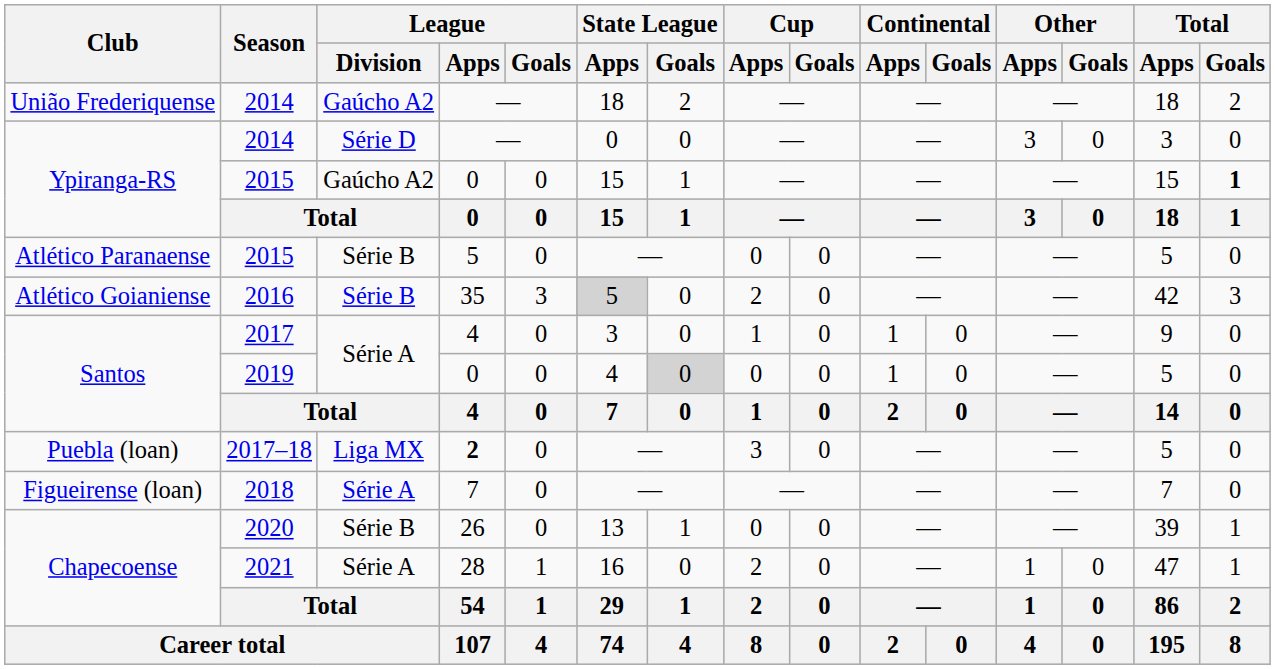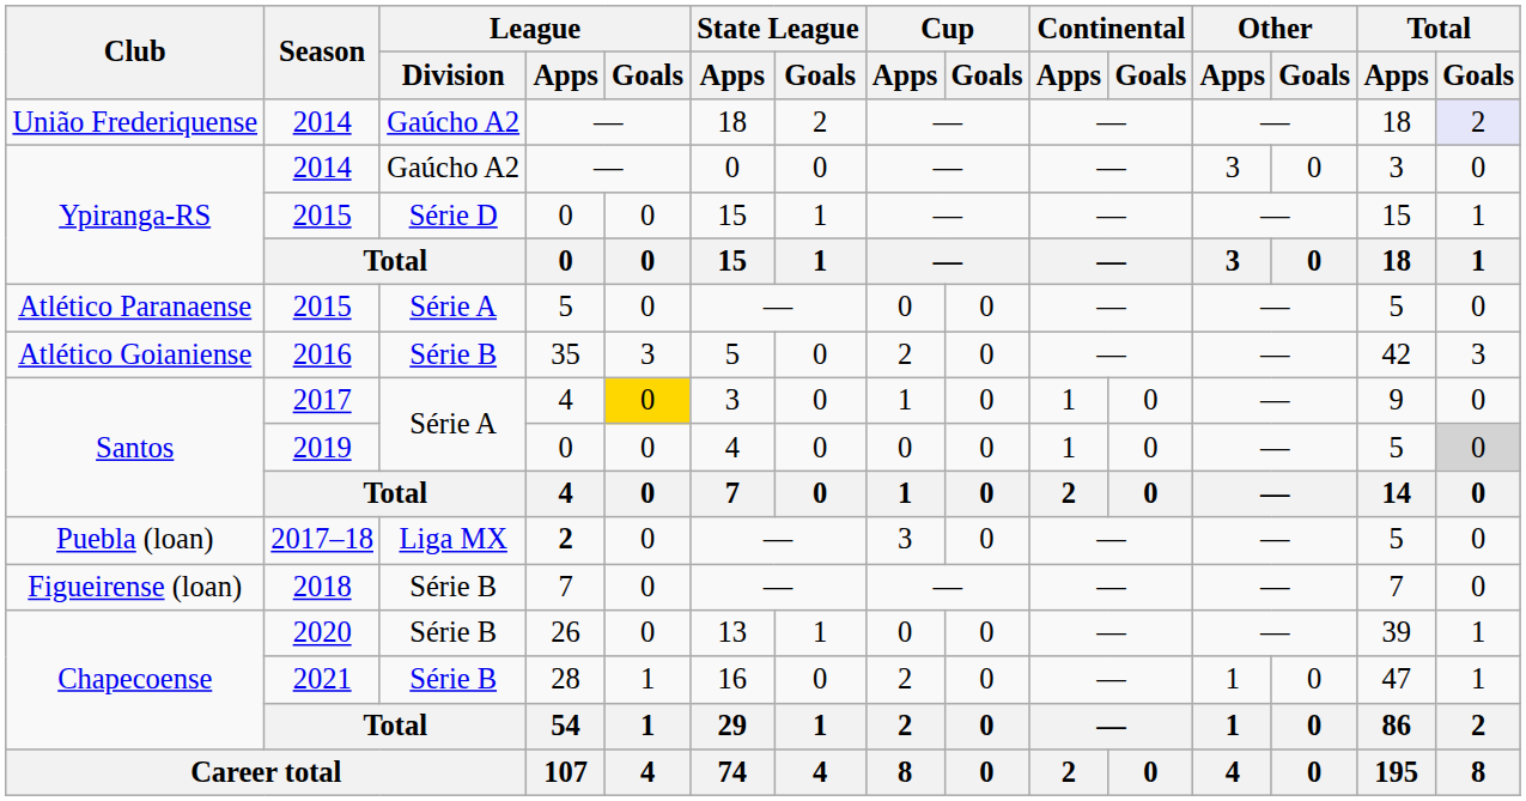 <table class="wikitable" style="text-align: center;">
 <tr>
 <th rowspan="2">Club</th>
 <th rowspan="2">Season</th>
 <th colspan="3">League</th>
 <th colspan="2">State League</th>
 <th colspan="2">Cup</th>
 <th colspan="2">Continental</th>
 <th colspan="2">Other</th>
 <th colspan="2">Total</th>
 </tr>
 <tr>
 <th>Division</th>
 <th>Apps</th>
 <th>Goals</th>
 <th>Apps</th>
 <th>Goals</th>
 <th>Apps</th>
 <th>Goals</th>
 <th>Apps</th>
 <th>Goals</th>
 <th>Apps</th>
 <th>Goals</th>
 <th>Apps</th>
 <th>Goals</th>
 </tr>
 <tr>
 <td valign="center"><a href='#'>União Frederiquense</a></td>
 <td><a href='#'>2014</a></td>
 <td><a href='#'>Gaúcho A2</a></td>
 <td colspan="2">—</td>
 <td>18</td>
 <td>2</td>
 <td colspan="2">—</td>
 <td colspan="2">—</td>
 <td colspan="2">—</td>
 <td>18</td>
-<td>2</td>
+<td style="background: lavender;">2</td>
 </tr>
 <tr>
 <td rowspan="3" valign="center"><a href='#'>Ypiranga-RS</a></td>
 <td><a href='#'>2014</a></td>
-<td><a href='#'>Série D</a></td>
+<td>Gaúcho A2</td>
 <td colspan="2">—</td>
 <td>0</td>
 <td>0</td>
 <td colspan="2">—</td>
 <td colspan="2">—</td>
 <td>3</td>
 <td>0</td>
 <td>3</td>
 <td>0</td>
 </tr>
 <tr>
 <td><a href='#'>2015</a></td>
-<td>Gaúcho A2</td>
+<td><a href='#'>Série D</a></td>
 <td>0</td>
 <td>0</td>
 <td>15</td>
 <td>1</td>
 <td colspan="2">—</td>
 <td colspan="2">—</td>
 <td colspan="2">—</td>
 <td>15</td>
-<td><strong>1</strong></td>
+<td>1</td>
 </tr>
 <tr>
 <th colspan="2">Total</th>
 <th>0</th>
 <th>0</th>
 <th>15</th>
 <th>1</th>
 <th colspan="2">—</th>
 <th colspan="2">—</th>
 <th>3</th>
 <th>0</th>
 <th>18</th>
 <th>1</th>
 </tr>
 <tr>
 <td valign="center"><a href='#'>Atlético Paranaense</a></td>
 <td><a href='#'>2015</a></td>
-<td>Série B</td>
+<td><a href='#'>Série A</a></td>
 <td>5</td>
 <td>0</td>
 <td colspan="2">—</td>
 <td>0</td>
 <td>0</td>
 <td colspan="2">—</td>
 <td colspan="2">—</td>
 <td>5</td>
 <td>0</td>
 </tr>
 <tr>
 <td valign="center"><a href='#'>Atlético Goianiense</a></td>
 <td><a href='#'>2016</a></td>
 <td><a href='#'>Série B</a></td>
 <td>35</td>
 <td>3</td>
-<td style="background: lightgrey;">5</td>
+<td>5</td>
 <td>0</td>
 <td>2</td>
 <td>0</td>
 <td colspan="2">—</td>
 <td colspan="2">—</td>
 <td>42</td>
 <td>3</td>
 </tr>
 <tr>
 <td rowspan="3" valign="center"><a href='#'>Santos</a></td>
 <td><a href='#'>2017</a></td>
 <td rowspan="2">Série A</td>
 <td>4</td>
-<td>0</td>
+<td style="background: gold;">0</td>
 <td>3</td>
 <td>0</td>
 <td>1</td>
 <td>0</td>
 <td>1</td>
 <td>0</td>
 <td colspan="2">—</td>
 <td>9</td>
 <td>0</td>
 </tr>
 <tr>
 <td><a href='#'>2019</a></td>
 <td>0</td>
 <td>0</td>
 <td>4</td>
-<td style="background: lightgrey;">0</td>
+<td>0</td>
 <td>0</td>
 <td>0</td>
 <td>1</td>
 <td>0</td>
 <td colspan="2">—</td>
 <td>5</td>
-<td>0</td>
+<td style="background: lightgrey;">0</td>
 </tr>
 <tr>
 <th colspan="2">Total</th>
 <th>4</th>
 <th>0</th>
 <th>7</th>
 <th>0</th>
 <th>1</th>
 <th>0</th>
 <th>2</th>
 <th>0</th>
 <th colspan="2">—</th>
 <th>14</th>
 <th>0</th>
 </tr>
 <tr>
 <td valign="center"><a href='#'>Puebla</a> (loan)</td>
 <td><a href='#'>2017–18</a></td>
 <td><a href='#'>Liga MX</a></td>
 <td><strong>2</strong></td>
 <td>0</td>
 <td colspan="2">—</td>
 <td>3</td>
 <td>0</td>
 <td colspan="2">—</td>
 <td colspan="2">—</td>
 <td>5</td>
 <td>0</td>
 </tr>
 <tr>
 <td valign="center"><a href='#'>Figueirense</a> (loan)</td>
 <td><a href='#'>2018</a></td>
-<td><a href='#'>Série A</a></td>
+<td>Série B</td>
 <td>7</td>
 <td>0</td>
 <td colspan="2">—</td>
 <td colspan="2">—</td>
 <td colspan="2">—</td>
 <td colspan="2">—</td>
 <td>7</td>
 <td>0</td>
 </tr>
 <tr>
 <td rowspan="3" valign="center"><a href='#'>Chapecoense</a></td>
 <td><a href='#'>2020</a></td>
 <td>Série B</td>
 <td>26</td>
 <td>0</td>
 <td>13</td>
 <td>1</td>
 <td>0</td>
 <td>0</td>
 <td colspan="2">—</td>
 <td colspan="2">—</td>
 <td>39</td>
 <td>1</td>
 </tr>
 <tr>
 <td><a href='#'>2021</a></td>
-<td>Série A</td>
+<td><a href='#'>Série B</a></td>
 <td>28</td>
 <td>1</td>
 <td>16</td>
 <td>0</td>
 <td>2</td>
 <td>0</td>
 <td colspan="2">—</td>
 <td>1</td>
 <td>0</td>
 <td>47</td>
 <td>1</td>
 </tr>
 <tr>
 <th colspan="2">Total</th>
 <th>54</th>
 <th>1</th>
 <th>29</th>
 <th>1</th>
 <th>2</th>
 <th>0</th>
 <th colspan="2">—</th>
 <th>1</th>
 <th>0</th>
 <th>86</th>
 <th>2</th>
 </tr>
 <tr>
 <th colspan="3"><strong>Career total</strong></th>
 <th>107</th>
 <th>4</th>
 <th>74</th>
 <th>4</th>
 <th>8</th>
 <th>0</th>
 <th>2</th>
 <th>0</th>
 <th>4</th>
 <th>0</th>
 <th>195</th>
 <th>8</th>
 </tr>
 </table>
